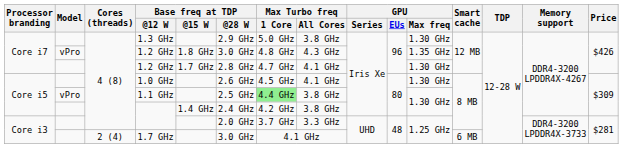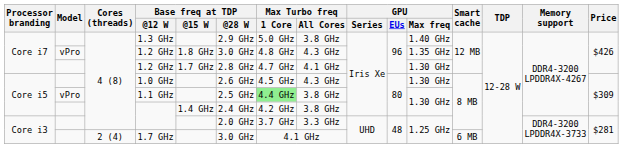 <table class="wikitable sortable" style="text-align: center;">
 <tr>
 <th rowspan="2">Processor<br>branding</th>
 <th rowspan="2">Model</th>
 <th rowspan="2">Cores<br>(threads)</th>
 <th colspan="3">Base freq at TDP</th>
 <th colspan="2">Max Turbo freq</th>
 <th colspan="3">GPU</th>
 <th rowspan="2">Smart<br>cache</th>
 <th rowspan="2">TDP</th>
 <th rowspan="2">Memory<br>support</th>
 <th rowspan="2">Price</th>
 </tr>
 <tr style="line-height:110%;">
 <th>@12 W</th>
 <th>@15 W</th>
 <th>@28 W</th>
 <th>1 Core</th>
 <th>All Cores</th>
 <th>Series</th>
 <th><a href='#'>EUs</a></th>
 <th>Max freq</th>
 </tr>
 <tr>
 <td rowspan="3">Core i7</td>
 <td></td>
 <td rowspan="7">4 (8)</td>
 <td>1.3 GHz</td>
 <td></td>
 <td>2.9 GHz</td>
 <td>5.0 GHz</td>
 <td>3.8 GHz</td>
 <td rowspan="6">Iris Xe</td>
 <td rowspan="3">96</td>
-<td>1.30 GHz</td>
+<td>1.40 GHz</td>
 <td rowspan="3">12 MB</td>
 <td rowspan="8">12-28 W</td>
 <td rowspan="6">DDR4-3200<br>LPDDR4X-4267</td>
 <td rowspan="3">$426</td>
 </tr>
 <tr>
 <td> vPro</td>
 <td>1.2 GHz</td>
 <td>1.8 GHz</td>
 <td>3.0 GHz</td>
 <td>4.8 GHz</td>
 <td>4.3 GHz</td>
 <td>1.35 GHz</td>
 </tr>
 <tr>
 <td></td>
 <td>1.2 GHz</td>
 <td>1.7 GHz</td>
 <td>2.8 GHz</td>
 <td>4.7 GHz</td>
 <td>4.1 GHz</td>
 <td>1.30 GHz</td>
 </tr>
 <tr>
 <td rowspan="3">Core i5</td>
 <td></td>
 <td>1.0 GHz</td>
 <td></td>
 <td>2.6 GHz</td>
 <td>4.5 GHz</td>
-<td>4.1 GHz</td>
+<td>4.3 GHz</td>
 <td rowspan="3">80</td>
 <td>1.30 GHz</td>
 <td rowspan="4">8 MB</td>
 <td rowspan="3">$309</td>
 </tr>
 <tr>
 <td> vPro</td>
 <td>1.1 GHz</td>
 <td></td>
 <td>2.5 GHz</td>
 <td style="background: lightgreen;">4.4 GHz</td>
 <td>3.8 GHz</td>
 <td rowspan="2">1.30 GHz</td>
 </tr>
 <tr>
 <td></td>
 <td rowspan="2"></td>
 <td>1.4 GHz</td>
 <td>2.4 GHz</td>
 <td>4.2 GHz</td>
 <td>3.8 GHz</td>
 </tr>
 <tr>
 <td rowspan="2">Core i3</td>
 <td></td>
 <td></td>
 <td>2.0 GHz</td>
 <td>3.7 GHz</td>
 <td>3.3 GHz</td>
 <td rowspan="2">UHD</td>
 <td rowspan="2">48</td>
 <td rowspan="2">1.25 GHz</td>
 <td rowspan="2">DDR4-3200<br>LPDDR4X-3733</td>
 <td rowspan="2">$281</td>
 </tr>
 <tr>
 <td></td>
 <td>2 (4)</td>
 <td>1.7 GHz</td>
 <td></td>
 <td>3.0 GHz</td>
 <td colspan="2">4.1 GHz</td>
 <td>6 MB</td>
 </tr>
 </table>
